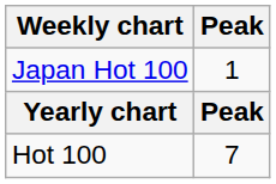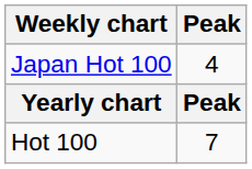 <table class="wikitable">
 <tr>
 <th>Weekly chart</th>
 <th>Peak</th>
 </tr>
 <tr>
 <td><a href='#'>Japan Hot 100</a></td>
-<td style="text-align:center;">1</td>
+<td style="text-align:center;">4</td>
 </tr>
 <tr>
 <th>Yearly chart</th>
 <th>Peak</th>
 </tr>
 <tr>
 <td>Hot 100</td>
 <td style="text-align:center;">7</td>
 </tr>
 </table>
